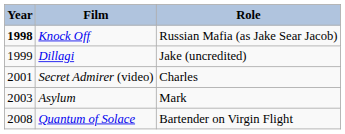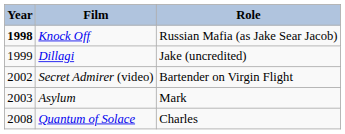 <table class="wikitable" style="font-size:95%;">
 <tr>
 <th style="background:#B0C4DE;">Year</th>
 <th style="background:#B0C4DE;">Film</th>
 <th style="background:#B0C4DE;">Role</th>
 </tr>
 <tr>
 <td><strong>1998</strong></td>
 <td><em><a href='#'>Knock Off</a></em></td>
 <td>Russian Mafia (as Jake Sear Jacob)</td>
 </tr>
 <tr>
 <td>1999</td>
 <td><em><a href='#'>Dillagi</a></em></td>
 <td>Jake (uncredited)</td>
 </tr>
 <tr>
-<td>2001</td>
+<td>2002</td>
 <td><em>Secret Admirer</em> (video)</td>
-<td>Charles</td>
+<td>Bartender on Virgin Flight</td>
 </tr>
 <tr>
 <td>2003</td>
 <td><em>Asylum</em></td>
 <td>Mark</td>
 </tr>
 <tr>
 <td>2008</td>
 <td><em><a href='#'>Quantum of Solace</a></em></td>
-<td>Bartender on Virgin Flight</td>
+<td>Charles</td>
 </tr>
 </table>
